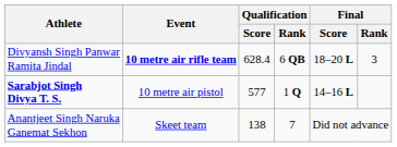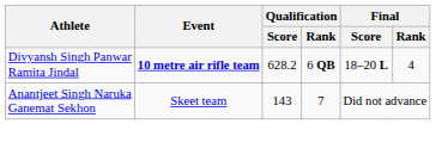 <table class="wikitable" style="text-align:center; font-size:90%">
 <tr>
 <th rowspan="2">Athlete</th>
 <th rowspan="2">Event</th>
 <th colspan="2">Qualification</th>
 <th colspan="2">Final</th>
 </tr>
 <tr>
 <th>Score</th>
 <th>Rank</th>
 <th>Score</th>
 <th>Rank</th>
 </tr>
 <tr>
 <td align=left><a href='#'>Divyansh Singh Panwar</a><br><a href='#'>Ramita Jindal</a></td>
 <td><strong><a href='#'>10 metre air rifle team</a></strong></td>
-<td>628.4</td>
+<td>628.2</td>
 <td>6 <strong>QB</strong></td>
 <td>18–20 <strong>L</strong></td>
-<td>3</td>
-</tr>
-<tr>
-<td align=left><strong><a href='#'>Sarabjot Singh</a><br><a href='#'>Divya T. S.</a></strong></td>
-<td><a href='#'>10 metre air pistol</a></td>
-<td>577 <strong></strong></td>
-<td>1 <strong>Q</strong></td>
-<td>14–16 <strong>L</strong></td>
-<td><strong></strong></td>
+<td>4</td>
 </tr>
 <tr>
 <td align=left><a href='#'>Anantjeet Singh Naruka</a><br><a href='#'>Ganemat Sekhon</a></td>
 <td><a href='#'>Skeet team</a></td>
-<td>138</td>
+<td>143</td>
 <td>7</td>
 <td colspan="2">Did not advance</td>
 </tr>
 </table>
